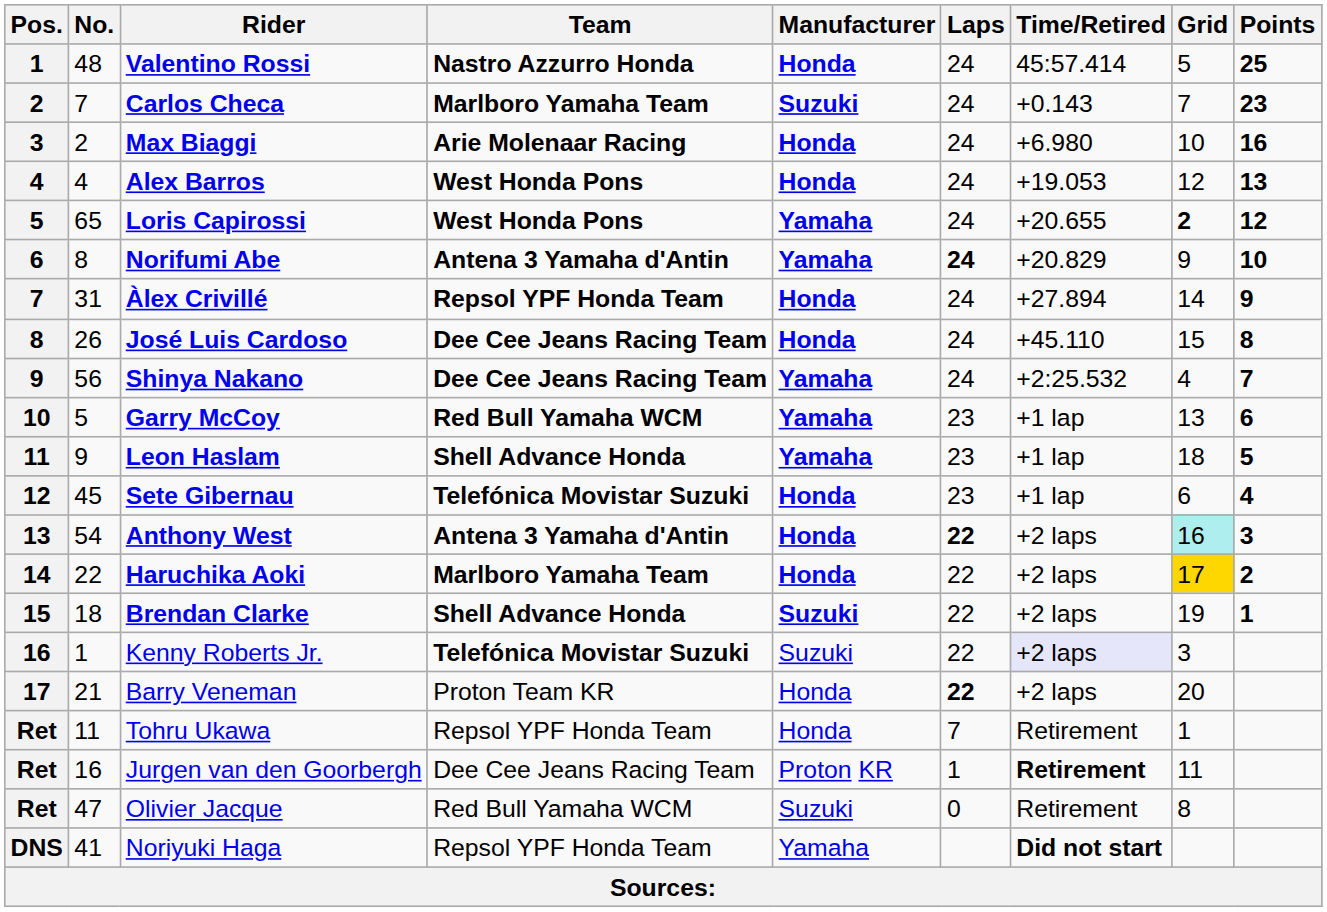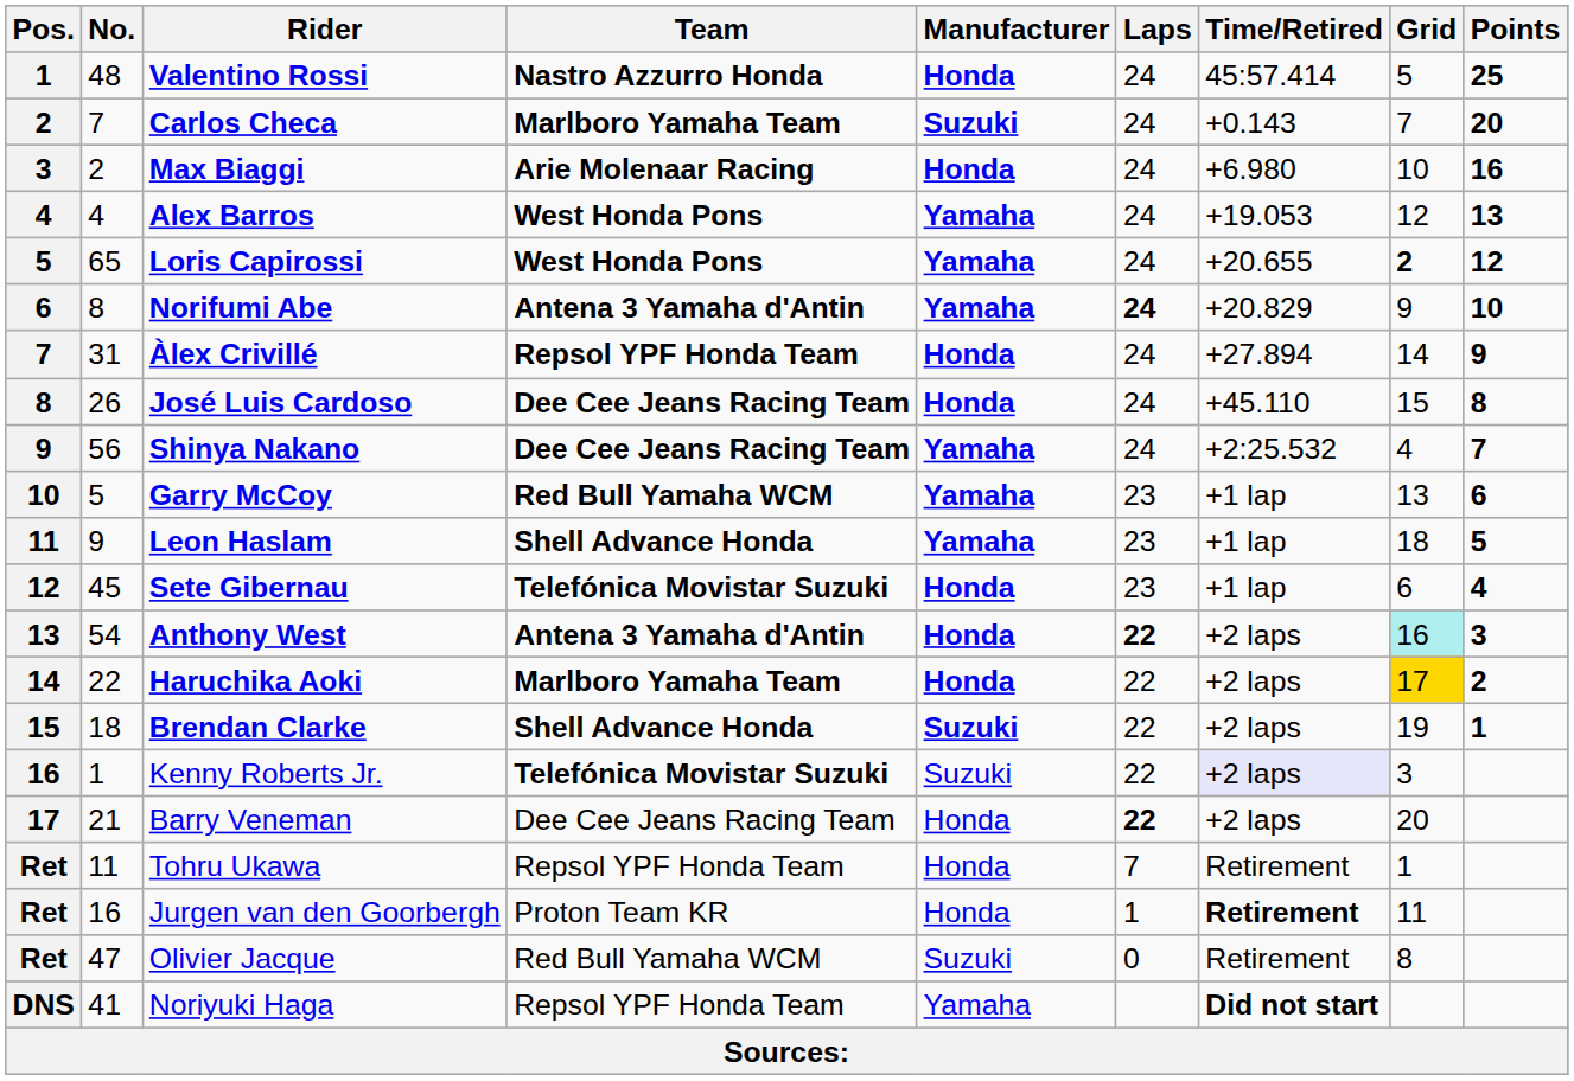 <table class="wikitable" style="font-size: 95%;">
 <tr>
 <th>Pos.</th>
 <th>No.</th>
 <th>Rider</th>
 <th>Team</th>
 <th>Manufacturer</th>
 <th>Laps</th>
 <th>Time/Retired</th>
 <th>Grid</th>
 <th>Points</th>
 </tr>
 <tr>
 <th>1</th>
 <td>48</td>
 <td> <strong><a href='#'>Valentino Rossi</a></strong></td>
 <td><strong>Nastro Azzurro Honda</strong></td>
 <td><strong><a href='#'>Honda</a></strong></td>
 <td>24</td>
 <td>45:57.414</td>
 <td>5</td>
 <td><strong>25</strong></td>
 </tr>
 <tr>
 <th>2</th>
 <td>7</td>
 <td> <strong><a href='#'>Carlos Checa</a></strong></td>
 <td><strong>Marlboro Yamaha Team</strong></td>
 <td><strong><a href='#'>Suzuki</a></strong></td>
 <td>24</td>
 <td>+0.143</td>
 <td>7</td>
-<td><strong>23</strong></td>
+<td><strong>20</strong></td>
 </tr>
 <tr>
 <th>3</th>
 <td>2</td>
 <td> <strong><a href='#'>Max Biaggi</a></strong></td>
 <td><strong>Arie Molenaar Racing</strong></td>
 <td><strong><a href='#'>Honda</a></strong></td>
 <td>24</td>
 <td>+6.980</td>
 <td>10</td>
 <td><strong>16</strong></td>
 </tr>
 <tr>
 <th>4</th>
 <td>4</td>
 <td> <strong><a href='#'>Alex Barros</a></strong></td>
 <td><strong>West Honda Pons</strong></td>
-<td><strong><a href='#'>Honda</a></strong></td>
+<td><strong><a href='#'>Yamaha</a></strong></td>
 <td>24</td>
 <td>+19.053</td>
 <td>12</td>
 <td><strong>13</strong></td>
 </tr>
 <tr>
 <th>5</th>
 <td>65</td>
 <td> <strong><a href='#'>Loris Capirossi</a></strong></td>
 <td><strong>West Honda Pons</strong></td>
 <td><strong><a href='#'>Yamaha</a></strong></td>
 <td>24</td>
 <td>+20.655</td>
 <td><strong>2</strong></td>
 <td><strong>12</strong></td>
 </tr>
 <tr>
 <th>6</th>
 <td>8</td>
 <td> <strong><a href='#'>Norifumi Abe</a></strong></td>
 <td><strong>Antena 3 Yamaha d'Antin</strong></td>
 <td><strong><a href='#'>Yamaha</a></strong></td>
 <td><strong>24</strong></td>
 <td>+20.829</td>
 <td>9</td>
 <td><strong>10</strong></td>
 </tr>
 <tr>
 <th>7</th>
 <td>31</td>
 <td> <strong><a href='#'>Àlex Crivillé</a></strong></td>
 <td><strong>Repsol YPF Honda Team</strong></td>
 <td><strong><a href='#'>Honda</a></strong></td>
 <td>24</td>
 <td>+27.894</td>
 <td>14</td>
 <td><strong>9</strong></td>
 </tr>
 <tr>
 <th>8</th>
 <td>26</td>
 <td> <strong><a href='#'>José Luis Cardoso</a></strong></td>
 <td><strong>Dee Cee Jeans Racing Team</strong></td>
 <td><strong><a href='#'>Honda</a></strong></td>
 <td>24</td>
 <td>+45.110</td>
 <td>15</td>
 <td><strong>8</strong></td>
 </tr>
 <tr>
 <th>9</th>
 <td>56</td>
 <td> <strong><a href='#'>Shinya Nakano</a></strong></td>
 <td><strong>Dee Cee Jeans Racing Team</strong></td>
 <td><strong><a href='#'>Yamaha</a></strong></td>
 <td>24</td>
 <td>+2:25.532</td>
 <td>4</td>
 <td><strong>7</strong></td>
 </tr>
 <tr>
 <th>10</th>
 <td>5</td>
 <td> <strong><a href='#'>Garry McCoy</a></strong></td>
 <td><strong>Red Bull Yamaha WCM</strong></td>
 <td><strong><a href='#'>Yamaha</a></strong></td>
 <td>23</td>
 <td>+1 lap</td>
 <td>13</td>
 <td><strong>6</strong></td>
 </tr>
 <tr>
 <th>11</th>
 <td>9</td>
 <td> <strong><a href='#'>Leon Haslam</a></strong></td>
 <td><strong>Shell Advance Honda</strong></td>
 <td><strong><a href='#'>Yamaha</a></strong></td>
 <td>23</td>
 <td>+1 lap</td>
 <td>18</td>
 <td><strong>5</strong></td>
 </tr>
 <tr>
 <th>12</th>
 <td>45</td>
 <td> <strong><a href='#'>Sete Gibernau</a></strong></td>
 <td><strong>Telefónica Movistar Suzuki</strong></td>
 <td><strong><a href='#'>Honda</a></strong></td>
 <td>23</td>
 <td>+1 lap</td>
 <td>6</td>
 <td><strong>4</strong></td>
 </tr>
 <tr>
 <th>13</th>
 <td>54</td>
 <td> <strong><a href='#'>Anthony West</a></strong></td>
 <td><strong>Antena 3 Yamaha d'Antin</strong></td>
 <td><strong><a href='#'>Honda</a></strong></td>
 <td><strong>22</strong></td>
 <td>+2 laps</td>
 <td style="background: paleturquoise;">16</td>
 <td><strong>3</strong></td>
 </tr>
 <tr>
 <th>14</th>
 <td>22</td>
 <td> <strong><a href='#'>Haruchika Aoki</a></strong></td>
 <td><strong>Marlboro Yamaha Team</strong></td>
 <td><strong><a href='#'>Honda</a></strong></td>
 <td>22</td>
 <td>+2 laps</td>
 <td style="background: gold;">17</td>
 <td><strong>2</strong></td>
 </tr>
 <tr>
 <th>15</th>
 <td>18</td>
 <td> <strong><a href='#'>Brendan Clarke</a></strong></td>
 <td><strong>Shell Advance Honda</strong></td>
 <td><strong><a href='#'>Suzuki</a></strong></td>
 <td>22</td>
 <td>+2 laps</td>
 <td>19</td>
 <td><strong>1</strong></td>
 </tr>
 <tr>
 <th>16</th>
 <td>1</td>
 <td> <a href='#'>Kenny Roberts Jr.</a></td>
 <td><strong>Telefónica Movistar Suzuki</strong></td>
 <td><a href='#'>Suzuki</a></td>
 <td>22</td>
 <td style="background: lavender;">+2 laps</td>
 <td>3</td>
 <td></td>
 </tr>
 <tr>
 <th>17</th>
 <td>21</td>
 <td> <a href='#'>Barry Veneman</a></td>
-<td>Proton Team KR</td>
+<td>Dee Cee Jeans Racing Team</td>
 <td><a href='#'>Honda</a></td>
 <td><strong>22</strong></td>
 <td>+2 laps</td>
 <td>20</td>
 <td></td>
 </tr>
 <tr>
 <th>Ret</th>
 <td>11</td>
 <td> <a href='#'>Tohru Ukawa</a></td>
 <td>Repsol YPF Honda Team</td>
 <td><a href='#'>Honda</a></td>
 <td>7</td>
 <td>Retirement</td>
 <td>1</td>
 <td></td>
 </tr>
 <tr>
 <th>Ret</th>
 <td>16</td>
 <td> <a href='#'>Jurgen van den Goorbergh</a></td>
-<td>Dee Cee Jeans Racing Team</td>
-<td><a href='#'>Proton</a> <a href='#'>KR</a></td>
+<td>Proton Team KR</td>
+<td><a href='#'>Honda</a></td>
 <td>1</td>
 <td><strong>Retirement</strong></td>
 <td>11</td>
 <td></td>
 </tr>
 <tr>
 <th>Ret</th>
 <td>47</td>
 <td> <a href='#'>Olivier Jacque</a></td>
 <td>Red Bull Yamaha WCM</td>
 <td><a href='#'>Suzuki</a></td>
 <td>0</td>
 <td>Retirement</td>
 <td>8</td>
 <td></td>
 </tr>
 <tr>
 <th>DNS</th>
 <td>41</td>
 <td> <a href='#'>Noriyuki Haga</a></td>
 <td>Repsol YPF Honda Team</td>
 <td><a href='#'>Yamaha</a></td>
 <td></td>
 <td><strong>Did not start</strong></td>
 <td></td>
 <td></td>
 </tr>
 <tr>
 <th colspan=9>Sources: </th>
 </tr>
 </table>
